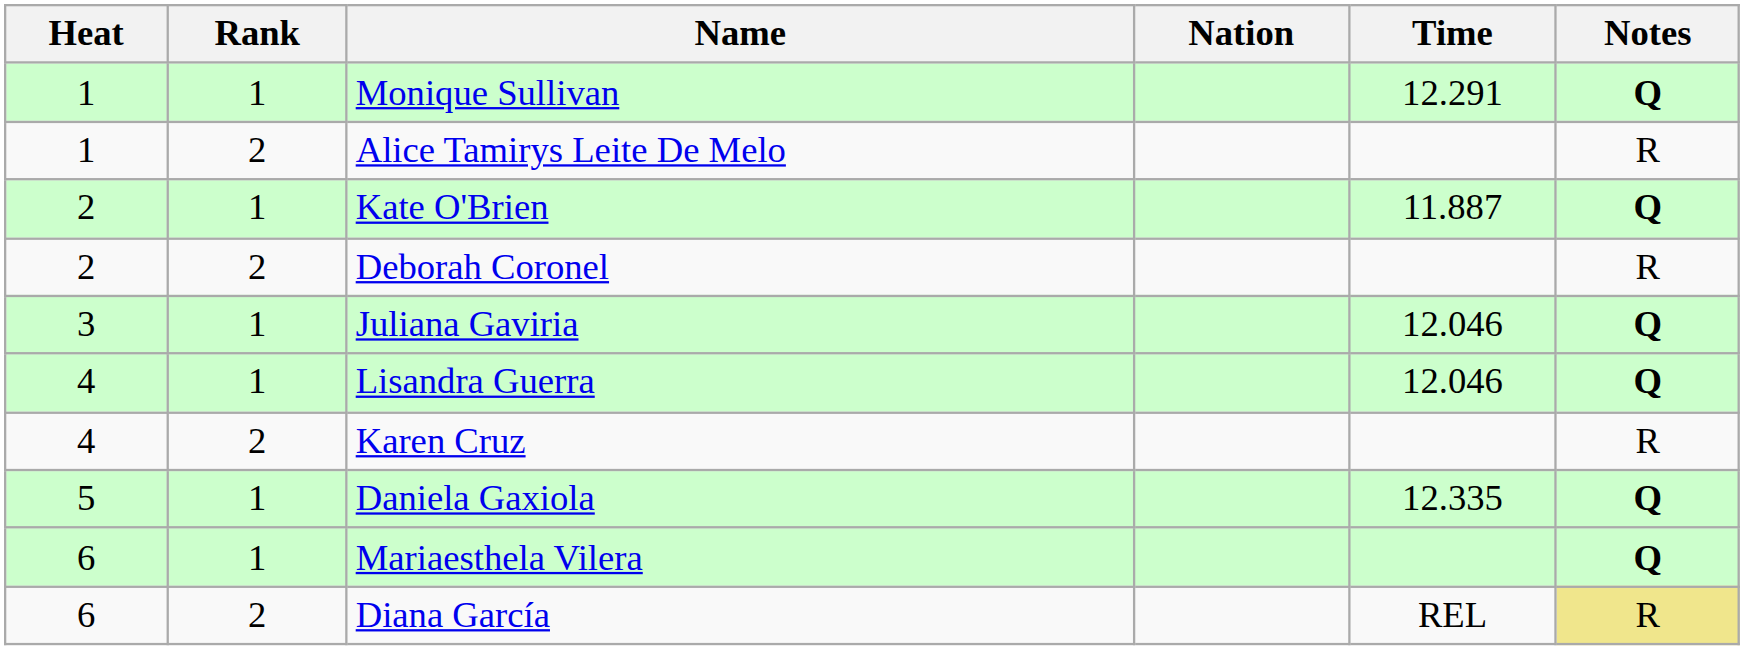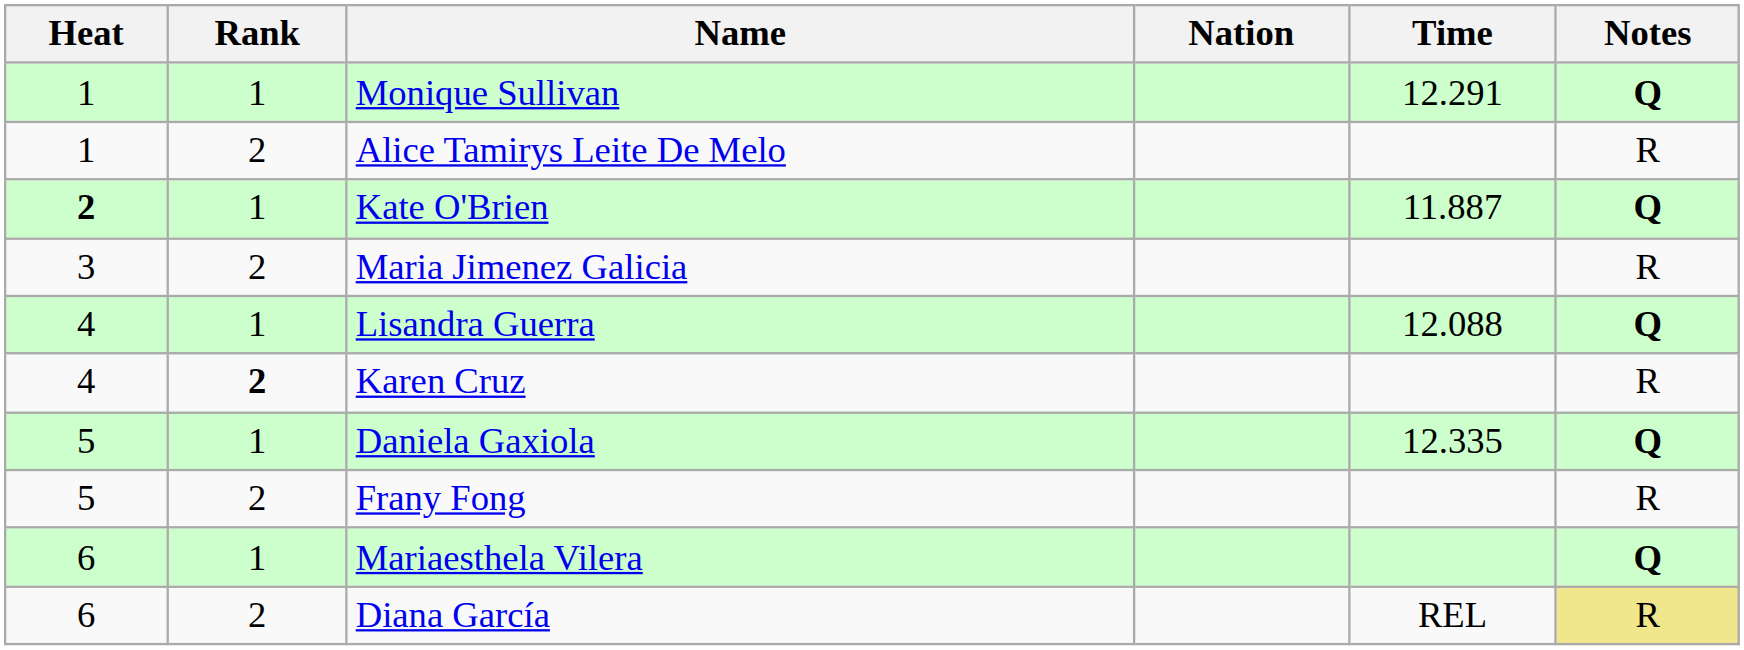 <table class="wikitable sortable" style="text-align:center" width=60%>
 <tr>
 <th>Heat</th>
 <th>Rank</th>
 <th>Name</th>
 <th>Nation</th>
 <th>Time</th>
 <th>Notes</th>
 </tr>
 <tr bgcolor=ccffcc>
 <td>1</td>
 <td>1</td>
 <td align=left><a href='#'>Monique Sullivan</a></td>
 <td align=left></td>
 <td>12.291</td>
 <td><strong>Q</strong></td>
 </tr>
 <tr>
 <td>1</td>
 <td>2</td>
 <td align=left><a href='#'>Alice Tamirys Leite De Melo</a></td>
 <td align=left></td>
 <td></td>
 <td>R</td>
 </tr>
 <tr bgcolor=ccffcc>
-<td>2</td>
+<td><strong>2</strong></td>
 <td>1</td>
 <td align=left><a href='#'>Kate O'Brien</a></td>
 <td align=left></td>
 <td>11.887</td>
 <td><strong>Q</strong></td>
 </tr>
 <tr>
+<td>3</td>
 <td>2</td>
-<td>2</td>
-<td align=left><a href='#'>Deborah Coronel</a></td>
+<td align=left><a href='#'>Maria Jimenez Galicia</a></td>
 <td align=left></td>
 <td></td>
 <td>R</td>
-</tr>
-<tr bgcolor=ccffcc>
-<td>3</td>
-<td>1</td>
-<td align=left><a href='#'>Juliana Gaviria</a></td>
-<td align=left></td>
-<td>12.046</td>
-<td><strong>Q</strong></td>
 </tr>
 <tr bgcolor=ccffcc>
 <td>4</td>
 <td>1</td>
 <td align=left><a href='#'>Lisandra Guerra</a></td>
 <td align=left></td>
-<td>12.046</td>
+<td>12.088</td>
 <td><strong>Q</strong></td>
 </tr>
 <tr>
 <td>4</td>
-<td>2</td>
+<td><strong>2</strong></td>
 <td align=left><a href='#'>Karen Cruz</a></td>
 <td align=left></td>
 <td></td>
 <td>R</td>
 </tr>
 <tr bgcolor=ccffcc>
 <td>5</td>
 <td>1</td>
 <td align=left><a href='#'>Daniela Gaxiola</a></td>
 <td align=left></td>
 <td>12.335</td>
 <td><strong>Q</strong></td>
+</tr>
+<tr>
+<td>5</td>
+<td>2</td>
+<td align=left><a href='#'>Frany Fong</a></td>
+<td align=left></td>
+<td></td>
+<td>R</td>
 </tr>
 <tr bgcolor=ccffcc>
 <td>6</td>
 <td>1</td>
 <td align=left><a href='#'>Mariaesthela Vilera</a></td>
 <td align=left></td>
 <td></td>
 <td><strong>Q</strong></td>
 </tr>
 <tr>
 <td>6</td>
 <td>2</td>
 <td align=left><a href='#'>Diana García</a></td>
 <td align=left></td>
 <td>REL</td>
 <td style="background: khaki;">R</td>
 </tr>
 </table>
